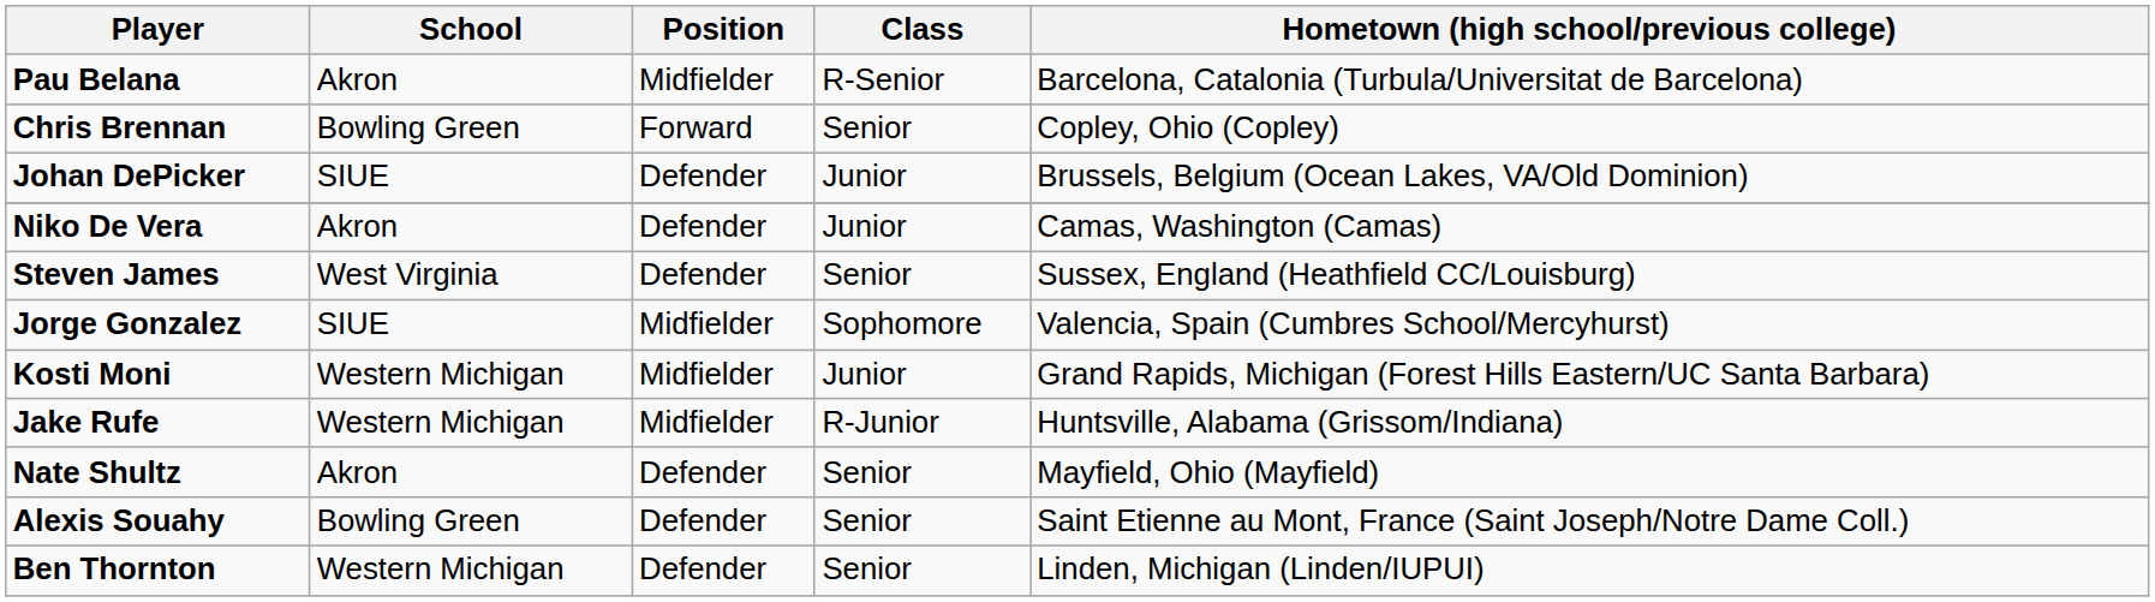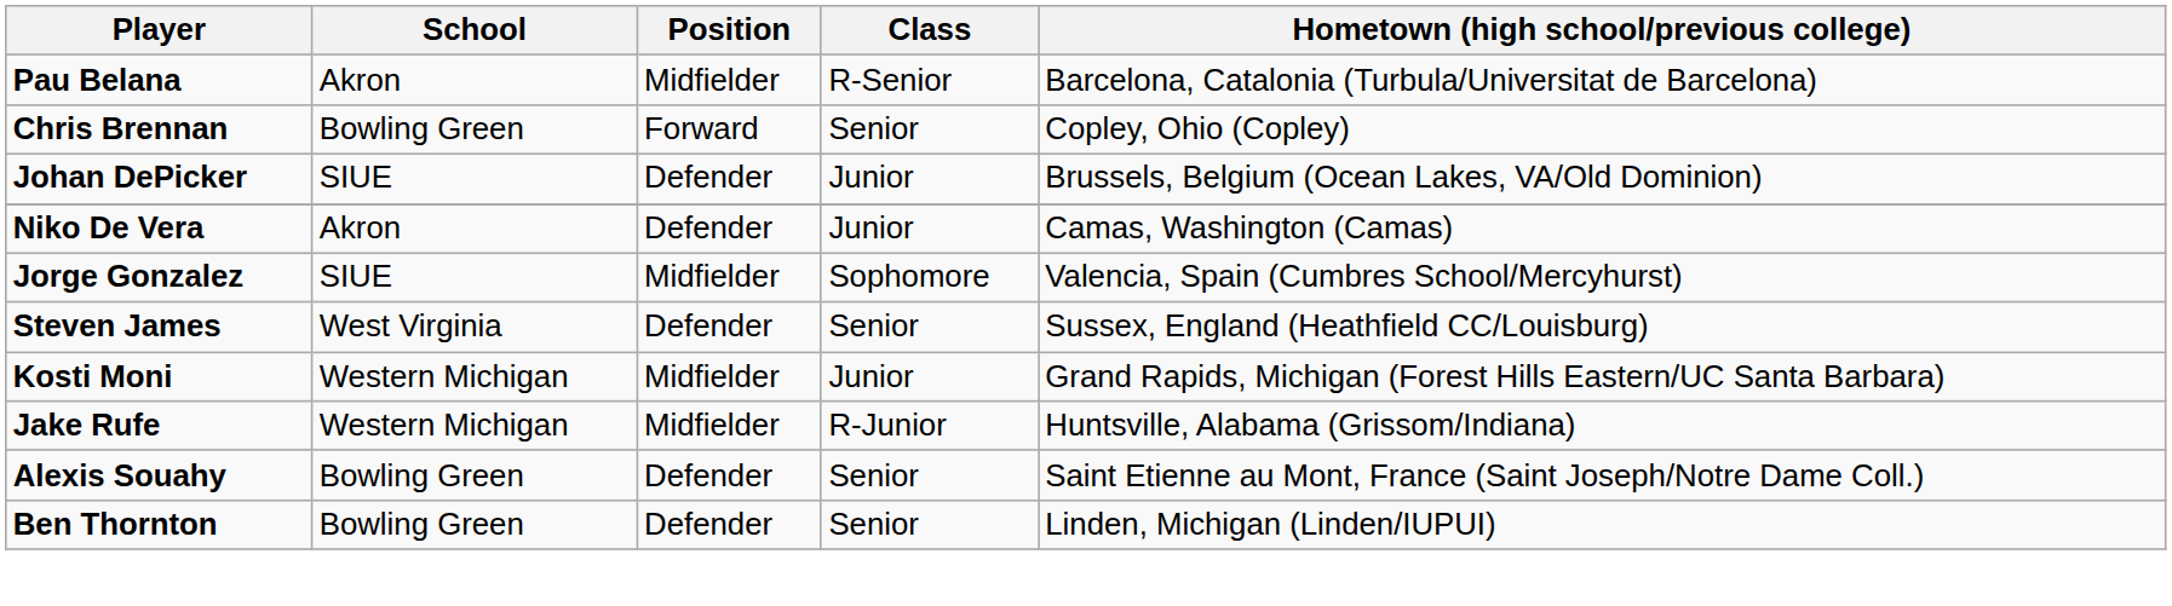 <table class="wikitable sortable" style="text-align: left; width:70%">
 <tr>
 <th>Player</th>
 <th>School</th>
 <th>Position</th>
 <th>Class</th>
 <th>Hometown (high school/previous college)</th>
 </tr>
 <tr>
 <td><strong>Pau Belana</strong></td>
 <td>Akron</td>
 <td>Midfielder</td>
 <td>R-Senior</td>
 <td>Barcelona, Catalonia (Turbula/Universitat de Barcelona)</td>
 </tr>
 <tr>
 <td><strong>Chris Brennan</strong></td>
 <td>Bowling Green</td>
 <td>Forward</td>
 <td>Senior</td>
 <td>Copley, Ohio (Copley)</td>
 </tr>
 <tr>
 <td><strong>Johan DePicker</strong></td>
 <td>SIUE</td>
 <td>Defender</td>
 <td>Junior</td>
 <td>Brussels, Belgium (Ocean Lakes, VA/Old Dominion)</td>
 </tr>
 <tr>
 </tr>
 <tr>
 <td><strong>Niko De Vera</strong></td>
 <td>Akron</td>
 <td>Defender</td>
 <td>Junior</td>
 <td>Camas, Washington (Camas)</td>
 </tr>
 <tr>
+<td><strong>Jorge Gonzalez</strong></td>
+<td>SIUE</td>
+<td>Midfielder</td>
+<td>Sophomore</td>
+<td>Valencia, Spain (Cumbres School/Mercyhurst)</td>
+</tr>
+<tr>
 <td><strong>Steven James</strong></td>
 <td>West Virginia</td>
 <td>Defender</td>
 <td>Senior</td>
 <td>Sussex, England (Heathfield CC/Louisburg)</td>
-</tr>
-<tr>
-<td><strong>Jorge Gonzalez</strong></td>
-<td>SIUE</td>
-<td>Midfielder</td>
-<td>Sophomore</td>
-<td>Valencia, Spain (Cumbres School/Mercyhurst)</td>
 </tr>
 <tr>
 <td><strong>Kosti Moni</strong></td>
 <td>Western Michigan</td>
 <td>Midfielder</td>
 <td>Junior</td>
 <td>Grand Rapids, Michigan (Forest Hills Eastern/UC Santa Barbara)</td>
 </tr>
 <tr>
 <td><strong>Jake Rufe</strong></td>
 <td>Western Michigan</td>
 <td>Midfielder</td>
 <td>R-Junior</td>
 <td>Huntsville, Alabama (Grissom/Indiana)</td>
 </tr>
 <tr>
-<td><strong>Nate Shultz</strong></td>
-<td>Akron</td>
-<td>Defender</td>
-<td>Senior</td>
-<td>Mayfield, Ohio (Mayfield)</td>
-</tr>
-<tr>
 <td><strong>Alexis Souahy</strong></td>
 <td>Bowling Green</td>
 <td>Defender</td>
 <td>Senior</td>
 <td>Saint Etienne au Mont, France (Saint Joseph/Notre Dame Coll.)</td>
 </tr>
 <tr>
 <td><strong>Ben Thornton</strong></td>
-<td>Western Michigan</td>
+<td>Bowling Green</td>
 <td>Defender</td>
 <td>Senior</td>
 <td>Linden, Michigan (Linden/IUPUI)</td>
 </tr>
 </table>
